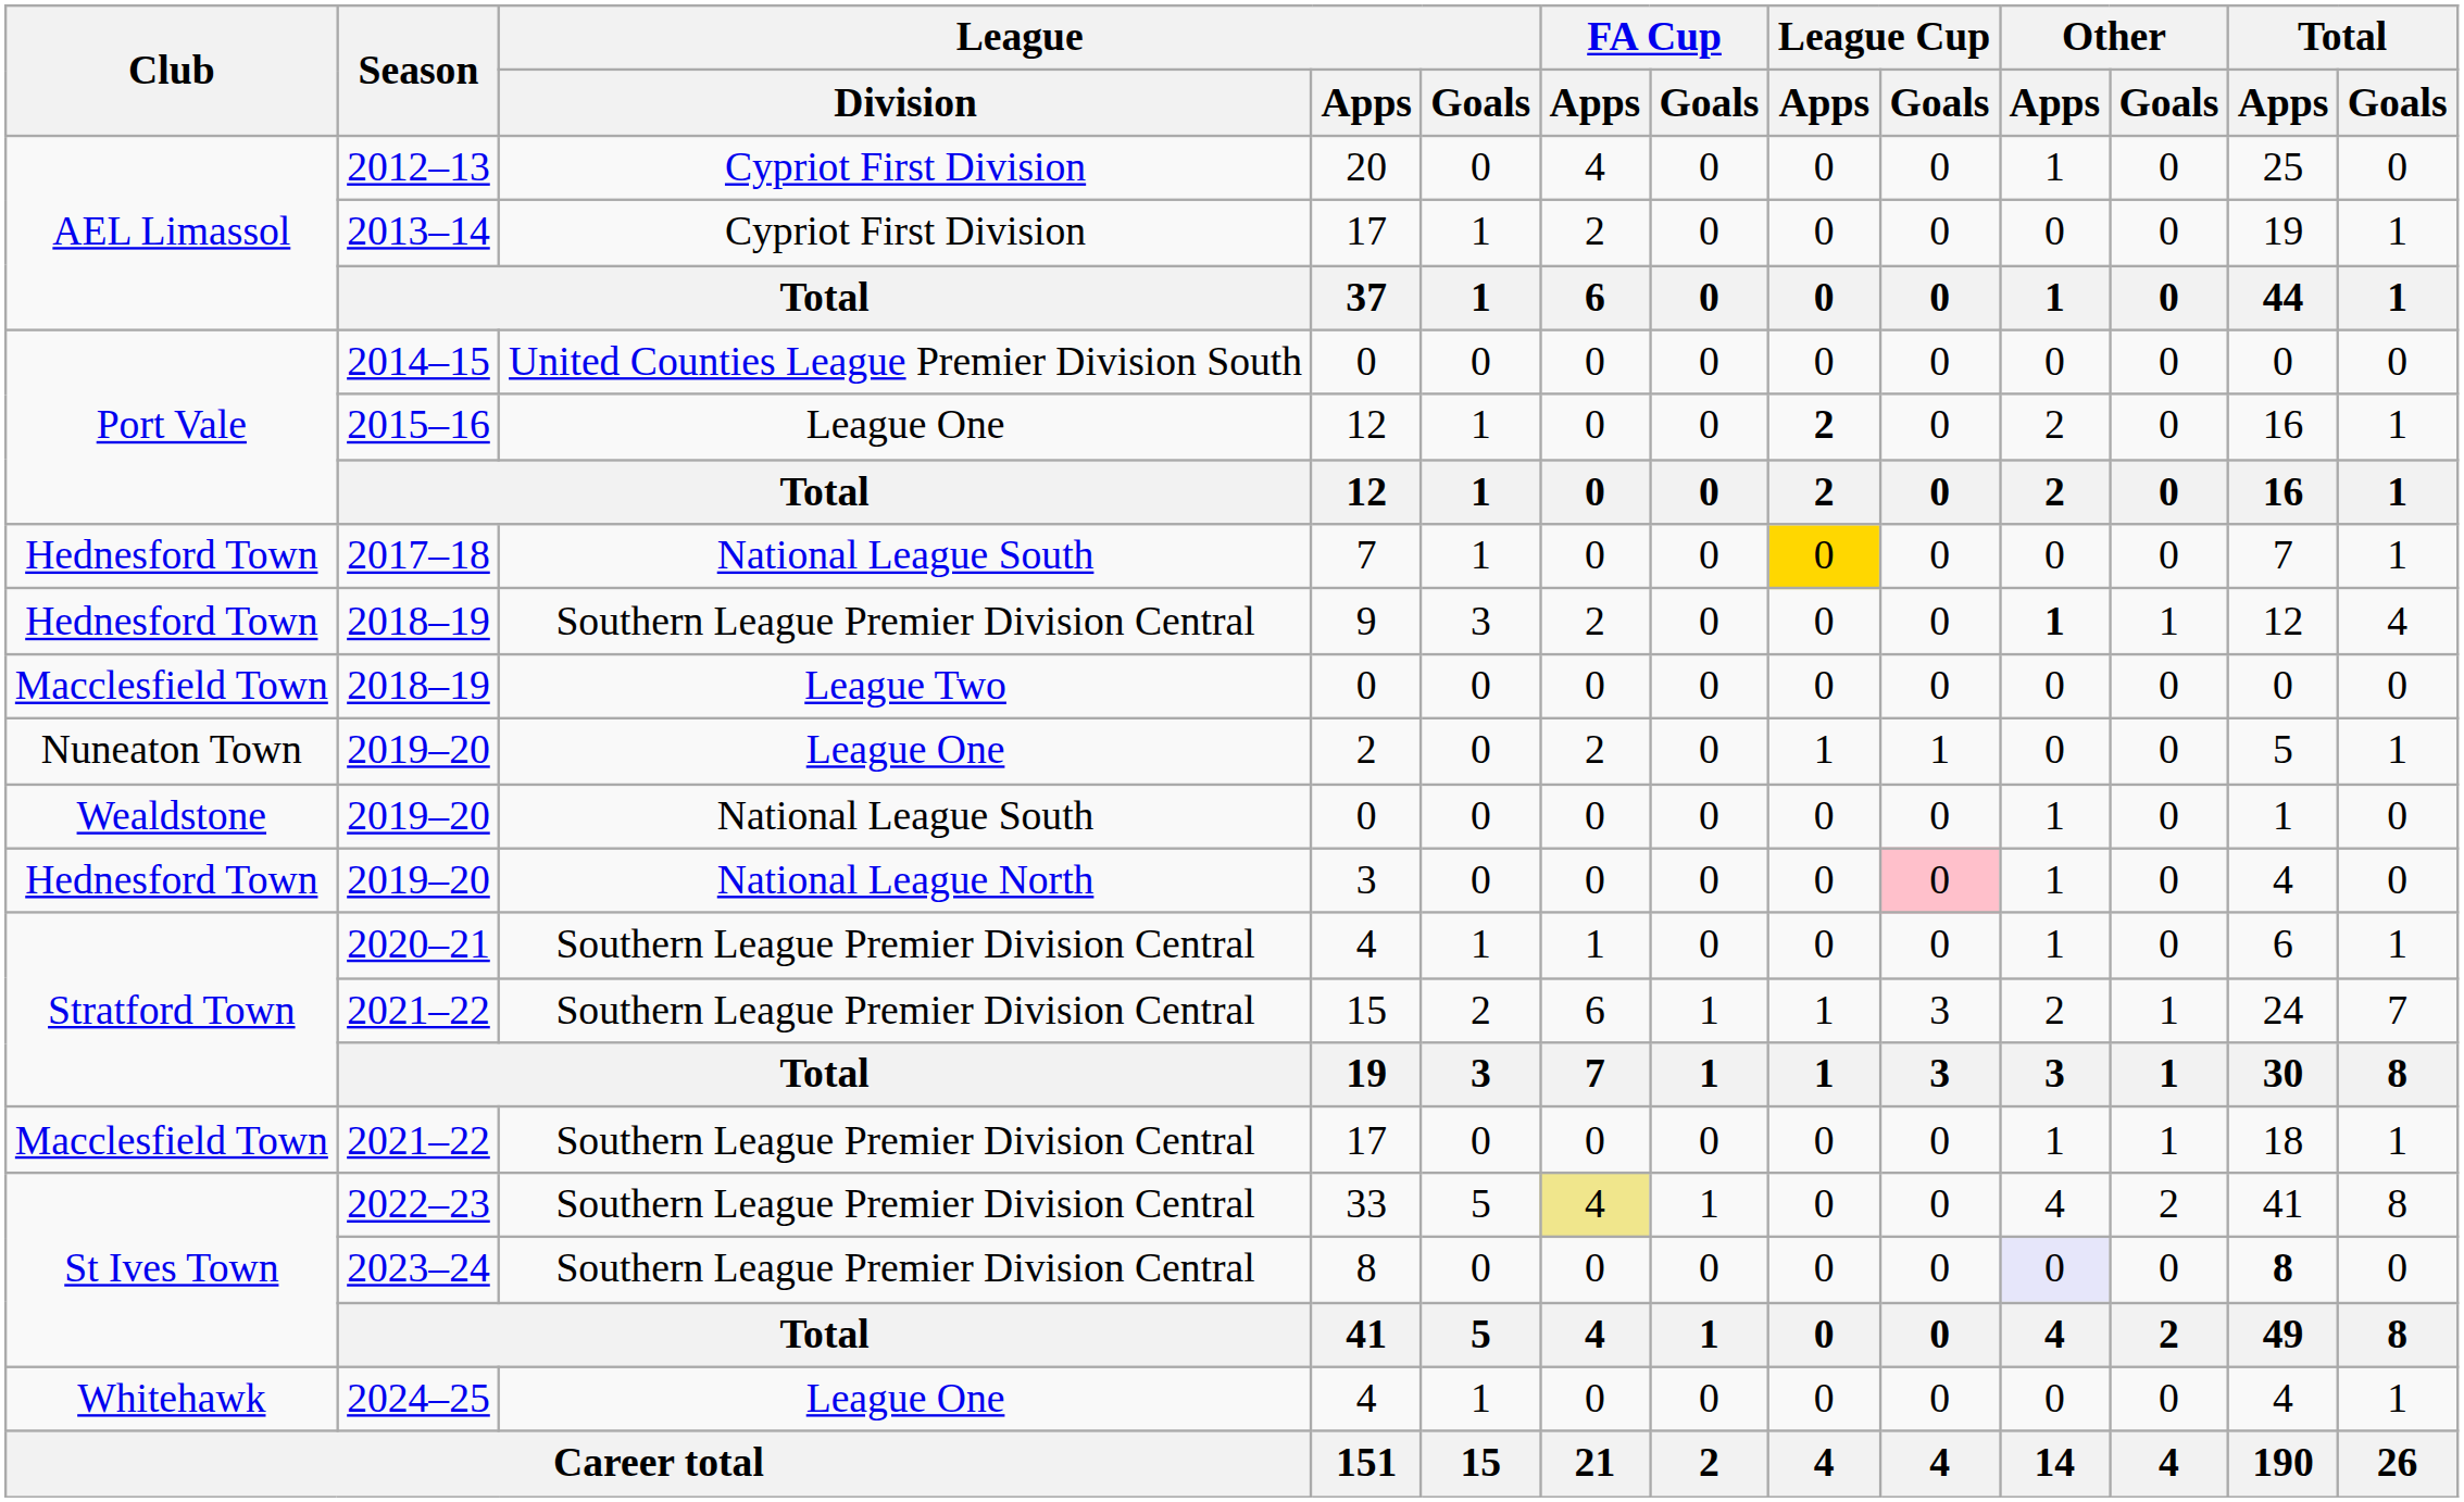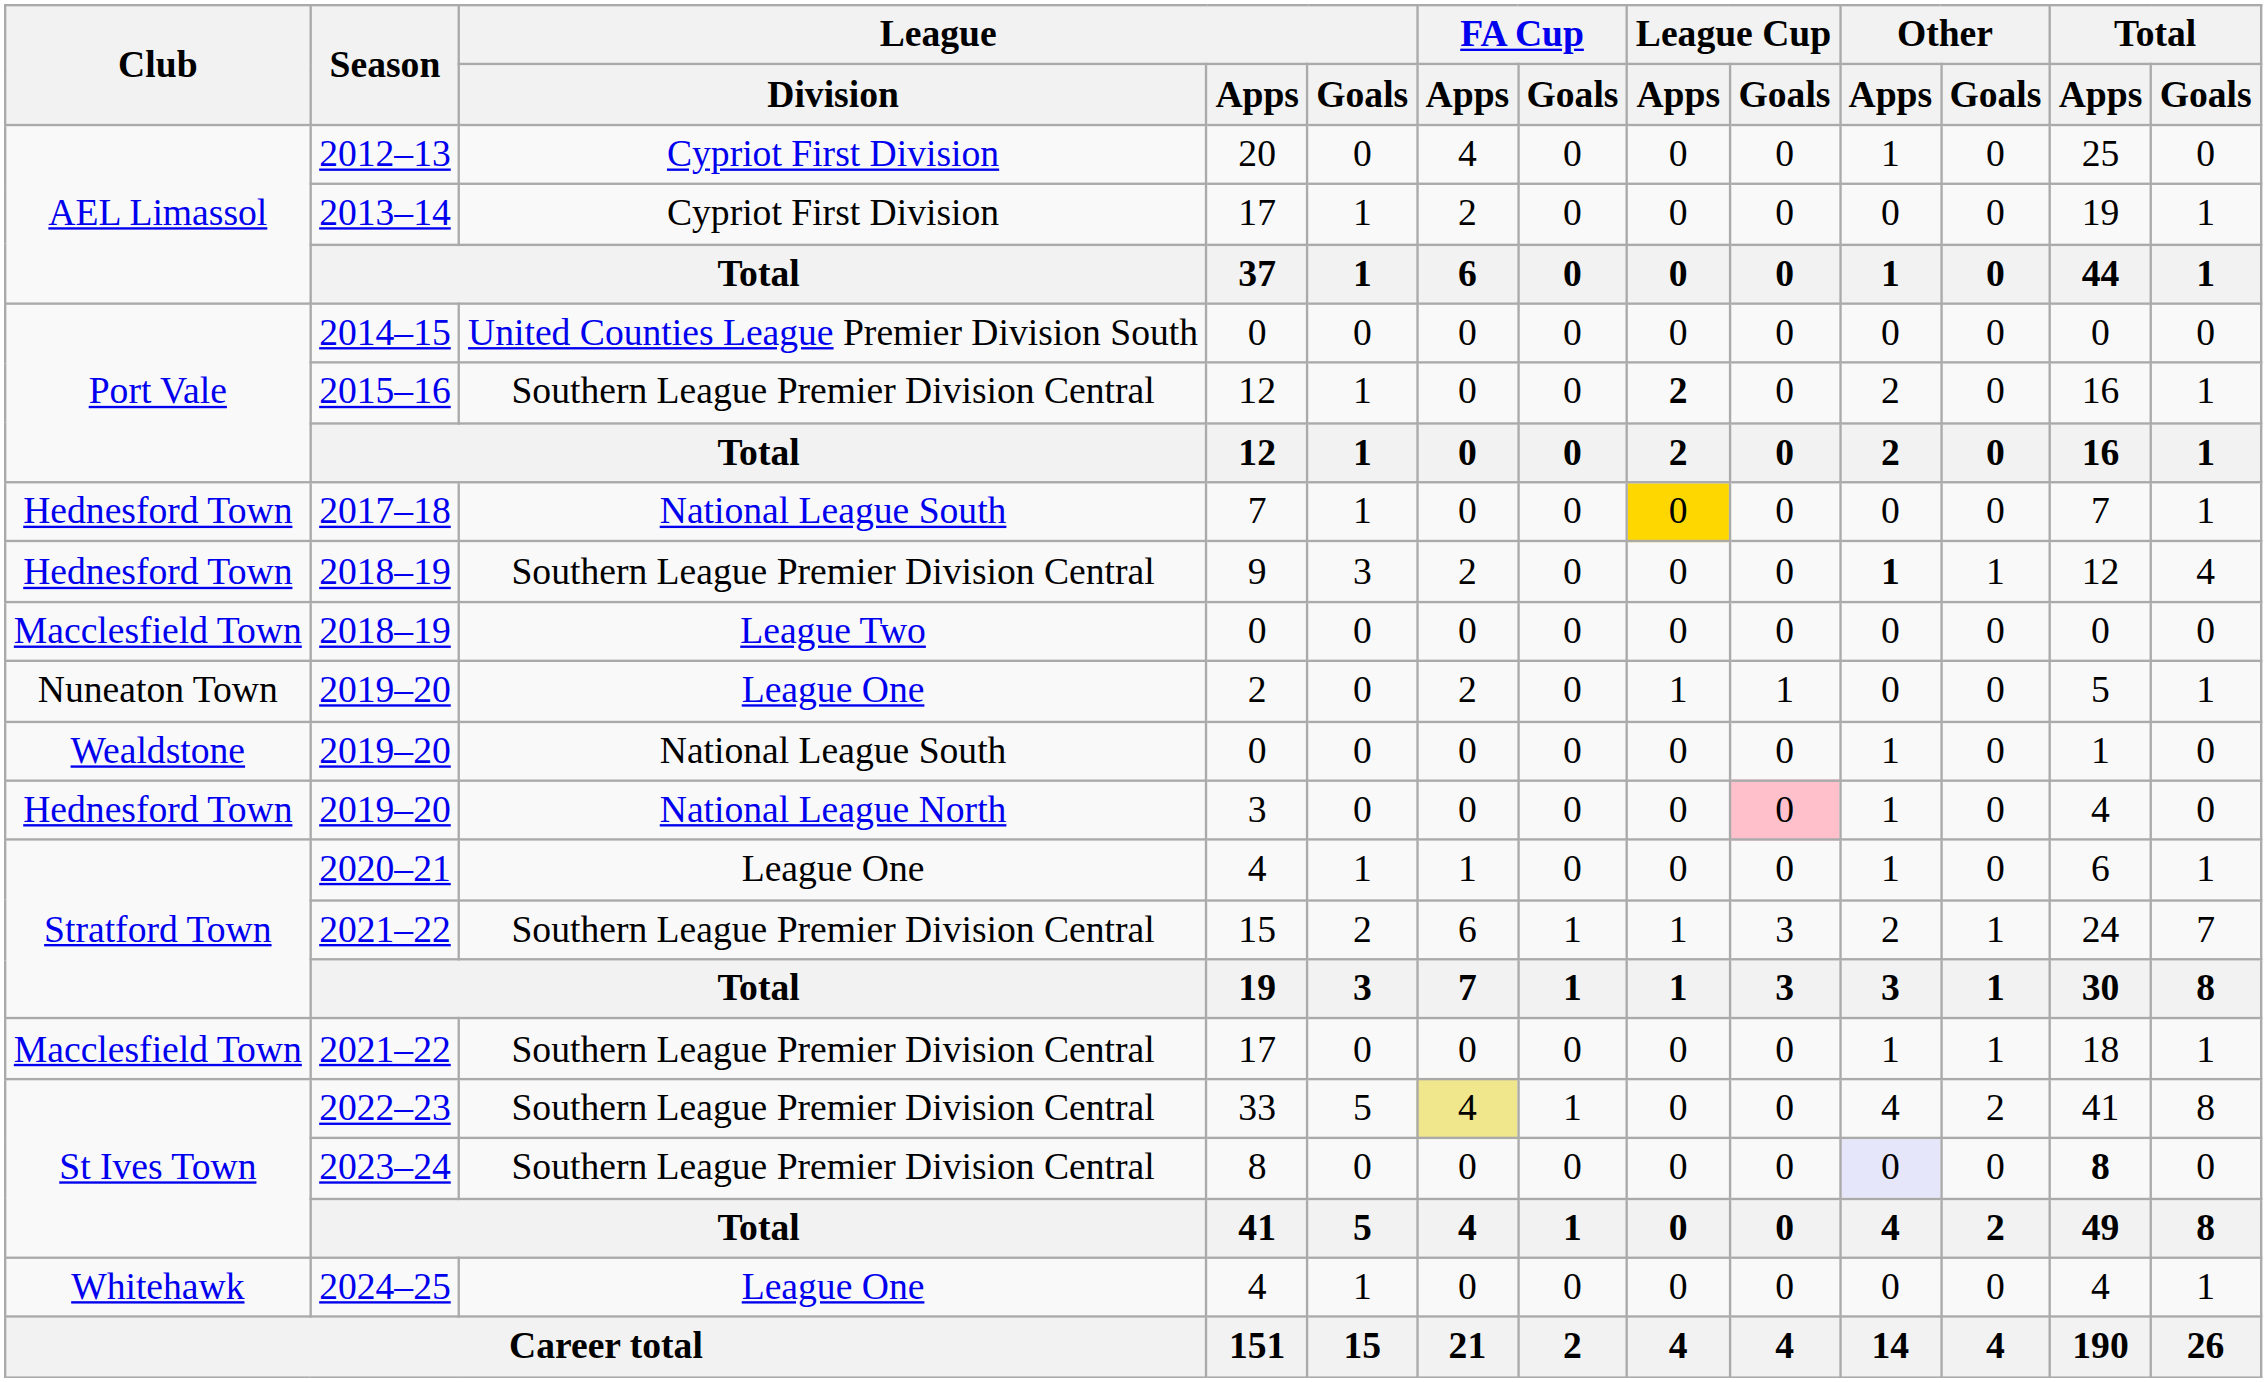 <table class="wikitable" style="text-align:center">
 <tr>
 <th rowspan="2">Club</th>
 <th rowspan="2">Season</th>
 <th colspan="3">League</th>
 <th colspan="2"><a href='#'>FA Cup</a></th>
 <th colspan="2">League Cup</th>
 <th colspan="2">Other</th>
 <th colspan="2">Total</th>
 </tr>
 <tr>
 <th>Division</th>
 <th>Apps</th>
 <th>Goals</th>
 <th>Apps</th>
 <th>Goals</th>
 <th>Apps</th>
 <th>Goals</th>
 <th>Apps</th>
 <th>Goals</th>
 <th>Apps</th>
 <th>Goals</th>
 </tr>
 <tr>
 <td rowspan="3"><a href='#'>AEL Limassol</a></td>
 <td><a href='#'>2012–13</a></td>
 <td><a href='#'>Cypriot First Division</a></td>
 <td>20</td>
 <td>0</td>
 <td>4</td>
 <td>0</td>
 <td>0</td>
 <td>0</td>
 <td>1</td>
 <td>0</td>
 <td>25</td>
 <td>0</td>
 </tr>
 <tr>
 <td><a href='#'>2013–14</a></td>
 <td>Cypriot First Division</td>
 <td>17</td>
 <td>1</td>
 <td>2</td>
 <td>0</td>
 <td>0</td>
 <td>0</td>
 <td>0</td>
 <td>0</td>
 <td>19</td>
 <td>1</td>
 </tr>
 <tr>
 <th colspan="2">Total</th>
 <th>37</th>
 <th>1</th>
 <th>6</th>
 <th>0</th>
 <th>0</th>
 <th>0</th>
 <th>1</th>
 <th>0</th>
 <th>44</th>
 <th>1</th>
 </tr>
 <tr>
 <td rowspan="3"><a href='#'>Port Vale</a></td>
 <td><a href='#'>2014–15</a></td>
 <td><a href='#'>United Counties League</a> Premier Division South</td>
 <td>0</td>
 <td>0</td>
 <td>0</td>
 <td>0</td>
 <td>0</td>
 <td>0</td>
 <td>0</td>
 <td>0</td>
 <td>0</td>
 <td>0</td>
 </tr>
 <tr>
 <td><a href='#'>2015–16</a></td>
-<td>League One</td>
+<td>Southern League Premier Division Central</td>
 <td>12</td>
 <td>1</td>
 <td>0</td>
 <td>0</td>
 <td><strong>2</strong></td>
 <td>0</td>
 <td>2</td>
 <td>0</td>
 <td>16</td>
 <td>1</td>
 </tr>
 <tr>
 <th colspan="2">Total</th>
 <th>12</th>
 <th>1</th>
 <th>0</th>
 <th>0</th>
 <th>2</th>
 <th>0</th>
 <th>2</th>
 <th>0</th>
 <th>16</th>
 <th>1</th>
 </tr>
 <tr>
 <td><a href='#'>Hednesford Town</a></td>
 <td><a href='#'>2017–18</a></td>
 <td><a href='#'>National League South</a></td>
 <td>7</td>
 <td>1</td>
 <td>0</td>
 <td>0</td>
 <td style="background: gold;">0</td>
 <td>0</td>
 <td>0</td>
 <td>0</td>
 <td>7</td>
 <td>1</td>
 </tr>
 <tr>
 <td><a href='#'>Hednesford Town</a></td>
 <td><a href='#'>2018–19</a></td>
 <td>Southern League Premier Division Central</td>
 <td>9</td>
 <td>3</td>
 <td>2</td>
 <td>0</td>
 <td>0</td>
 <td>0</td>
 <td><strong>1</strong></td>
 <td>1</td>
 <td>12</td>
 <td>4</td>
 </tr>
 <tr>
 <td><a href='#'>Macclesfield Town</a></td>
 <td><a href='#'>2018–19</a></td>
 <td><a href='#'>League Two</a></td>
 <td>0</td>
 <td>0</td>
 <td>0</td>
 <td>0</td>
 <td>0</td>
 <td>0</td>
 <td>0</td>
 <td>0</td>
 <td>0</td>
 <td>0</td>
 </tr>
 <tr>
 <td>Nuneaton Town</td>
 <td><a href='#'>2019–20</a></td>
 <td><a href='#'>League One</a></td>
 <td>2</td>
 <td>0</td>
 <td>2</td>
 <td>0</td>
 <td>1</td>
 <td>1</td>
 <td>0</td>
 <td>0</td>
 <td>5</td>
 <td>1</td>
 </tr>
 <tr>
 <td><a href='#'>Wealdstone</a></td>
 <td><a href='#'>2019–20</a></td>
 <td>National League South</td>
 <td>0</td>
 <td>0</td>
 <td>0</td>
 <td>0</td>
 <td>0</td>
 <td>0</td>
 <td>1</td>
 <td>0</td>
 <td>1</td>
 <td>0</td>
 </tr>
 <tr>
 <td><a href='#'>Hednesford Town</a></td>
 <td><a href='#'>2019–20</a></td>
 <td><a href='#'>National League North</a></td>
 <td>3</td>
 <td>0</td>
 <td>0</td>
 <td>0</td>
 <td>0</td>
 <td style="background: pink;">0</td>
 <td>1</td>
 <td>0</td>
 <td>4</td>
 <td>0</td>
 </tr>
 <tr>
 <td rowspan="3"><a href='#'>Stratford Town</a></td>
 <td><a href='#'>2020–21</a></td>
-<td>Southern League Premier Division Central</td>
+<td>League One</td>
 <td>4</td>
 <td>1</td>
 <td>1</td>
 <td>0</td>
 <td>0</td>
 <td>0</td>
 <td>1</td>
 <td>0</td>
 <td>6</td>
 <td>1</td>
 </tr>
 <tr>
 <td><a href='#'>2021–22</a></td>
 <td>Southern League Premier Division Central</td>
 <td>15</td>
 <td>2</td>
 <td>6</td>
 <td>1</td>
 <td>1</td>
 <td>3</td>
 <td>2</td>
 <td>1</td>
 <td>24</td>
 <td>7</td>
 </tr>
 <tr>
 <th colspan="2">Total</th>
 <th>19</th>
 <th>3</th>
 <th>7</th>
 <th>1</th>
 <th>1</th>
 <th>3</th>
 <th>3</th>
 <th>1</th>
 <th>30</th>
 <th>8</th>
 </tr>
 <tr>
 <td><a href='#'>Macclesfield Town</a></td>
 <td><a href='#'>2021–22</a></td>
 <td>Southern League Premier Division Central</td>
 <td>17</td>
 <td>0</td>
 <td>0</td>
 <td>0</td>
 <td>0</td>
 <td>0</td>
 <td>1</td>
 <td>1</td>
 <td>18</td>
 <td>1</td>
 </tr>
 <tr>
 <td rowspan="3"><a href='#'>St Ives Town</a></td>
 <td><a href='#'>2022–23</a></td>
 <td>Southern League Premier Division Central</td>
 <td>33</td>
 <td>5</td>
 <td style="background: khaki;">4</td>
 <td>1</td>
 <td>0</td>
 <td>0</td>
 <td>4</td>
 <td>2</td>
 <td>41</td>
 <td>8</td>
 </tr>
 <tr>
 <td><a href='#'>2023–24</a></td>
 <td>Southern League Premier Division Central</td>
 <td>8</td>
 <td>0</td>
 <td>0</td>
 <td>0</td>
 <td>0</td>
 <td>0</td>
 <td style="background: lavender;">0</td>
 <td>0</td>
 <td><strong>8</strong></td>
 <td>0</td>
 </tr>
 <tr>
 <th colspan="2">Total</th>
 <th>41</th>
 <th>5</th>
 <th>4</th>
 <th>1</th>
 <th>0</th>
 <th>0</th>
 <th>4</th>
 <th>2</th>
 <th>49</th>
 <th>8</th>
 </tr>
 <tr>
 <td><a href='#'>Whitehawk</a></td>
 <td><a href='#'>2024–25</a></td>
 <td><a href='#'>League One</a></td>
 <td>4</td>
 <td>1</td>
 <td>0</td>
 <td>0</td>
 <td>0</td>
 <td>0</td>
 <td>0</td>
 <td>0</td>
 <td>4</td>
 <td>1</td>
 </tr>
 <tr>
 <th colspan="3">Career total</th>
 <th>151</th>
 <th>15</th>
 <th>21</th>
 <th>2</th>
 <th>4</th>
 <th>4</th>
 <th>14</th>
 <th>4</th>
 <th>190</th>
 <th>26</th>
 </tr>
 </table>
